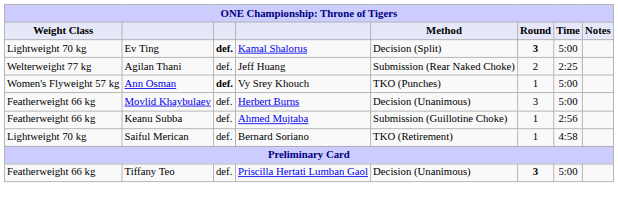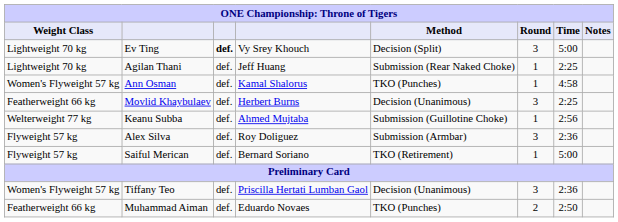 <table class="wikitable" style="font-size: 80%;">
 <tr>
 <th colspan="8" style="background-color: #ccf; color: #000080; text-align: center;"><strong>ONE Championship: Throne of Tigers</strong></th>
 </tr>
 <tr>
 <th colspan="1" style="background-color: #E6E8FA; color: #000000; text-align: center;">Weight Class</th>
 <th colspan="1" style="background-color: #E6E8FA; color: #000000; text-align: center;"></th>
 <th colspan="1" style="background-color: #E6E8FA; color: #000000; text-align: center;"></th>
 <th colspan="1" style="background-color: #E6E8FA; color: #000000; text-align: center;"></th>
 <th colspan="1" style="background-color: #E6E8FA; color: #000000; text-align: center;">Method</th>
 <th colspan="1" style="background-color: #E6E8FA; color: #000000; text-align: center;">Round</th>
 <th colspan="1" style="background-color: #E6E8FA; color: #000000; text-align: center;">Time</th>
 <th colspan="1" style="background-color: #E6E8FA; color: #000000; text-align: center;">Notes</th>
 </tr>
 <tr>
 <td>Lightweight 70 kg</td>
 <td> Ev Ting</td>
 <td><strong>def.</strong></td>
-<td> <a href='#'>Kamal Shalorus</a></td>
+<td> Vy Srey Khouch</td>
 <td>Decision (Split)</td>
-<td align=center><strong>3</strong></td>
+<td align=center>3</td>
 <td align=center>5:00</td>
 <td></td>
 </tr>
 <tr>
-<td>Welterweight 77 kg</td>
+<td>Lightweight 70 kg</td>
 <td> Agilan Thani</td>
 <td>def.</td>
 <td> Jeff Huang</td>
 <td>Submission (Rear Naked Choke)</td>
-<td align=center>2</td>
+<td align=center>1</td>
 <td align=center>2:25</td>
 <td></td>
 </tr>
 <tr>
 <td>Women's Flyweight 57 kg</td>
 <td> <a href='#'>Ann Osman</a></td>
-<td><strong>def.</strong></td>
-<td> Vy Srey Khouch</td>
+<td>def.</td>
+<td> <a href='#'>Kamal Shalorus</a></td>
 <td>TKO (Punches)</td>
 <td align=center>1</td>
-<td align=center>5:00</td>
+<td align=center>4:58</td>
 <td></td>
 </tr>
 <tr>
 <td>Featherweight 66 kg</td>
 <td> <a href='#'>Movlid Khaybulaev</a></td>
 <td>def.</td>
 <td> <a href='#'>Herbert Burns</a></td>
 <td>Decision (Unanimous)</td>
 <td align=center>3</td>
-<td align=center>5:00</td>
+<td align=center>2:25</td>
 <td></td>
 </tr>
 <tr>
-<td>Featherweight 66 kg</td>
+<td>Welterweight 77 kg</td>
 <td> Keanu Subba</td>
 <td>def.</td>
 <td> <a href='#'>Ahmed Mujtaba</a></td>
 <td>Submission (Guillotine Choke)</td>
 <td align=center>1</td>
 <td align=center>2:56</td>
 <td></td>
 </tr>
 <tr>
-<td>Lightweight 70 kg</td>
+<td>Flyweight 57 kg</td>
+<td> Alex Silva</td>
+<td>def.</td>
+<td> Roy Doliguez</td>
+<td>Submission (Armbar)</td>
+<td align=center>3</td>
+<td align=center>2:36</td>
+<td></td>
+</tr>
+<tr>
+<td>Flyweight 57 kg</td>
 <td> Saiful Merican</td>
 <td>def.</td>
 <td> Bernard Soriano</td>
 <td>TKO (Retirement)</td>
 <td align=center>1</td>
-<td align=center>4:58</td>
+<td align=center>5:00</td>
 <td></td>
 </tr>
 <tr>
 <th colspan="8" style="background-color: #ccf; color: #000080; text-align: center;"><strong>Preliminary Card</strong></th>
 </tr>
 <tr>
-<td>Featherweight 66 kg</td>
+<td>Women's Flyweight 57 kg</td>
 <td> Tiffany Teo</td>
 <td>def.</td>
 <td> <a href='#'>Priscilla Hertati Lumban Gaol</a></td>
 <td>Decision (Unanimous)</td>
-<td align=center><strong>3</strong></td>
-<td align=center>5:00</td>
+<td align=center>3</td>
+<td align=center>2:36</td>
+<td></td>
+</tr>
+<tr>
+<td>Featherweight 66 kg</td>
+<td> Muhammad Aiman</td>
+<td>def.</td>
+<td> Eduardo Novaes</td>
+<td>TKO (Punches)</td>
+<td align=center>2</td>
+<td align=center>2:50</td>
 <td></td>
 </tr>
 </table>
